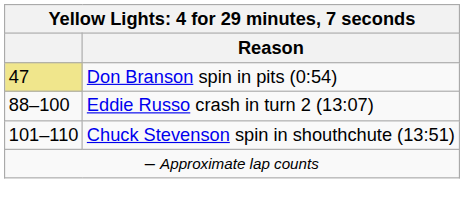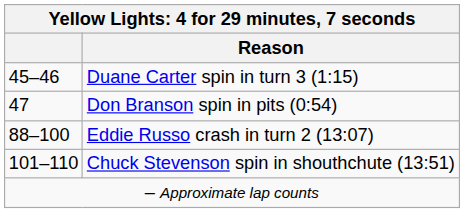 <table class="wikitable">
 <tr>
 <th colspan=2>Yellow Lights: 4 for 29 minutes, 7 seconds</th>
 </tr>
 <tr>
 <th></th>
 <th>Reason</th>
 </tr>
 <tr>
-<td style="background: khaki;">47</td>
+<td>45–46</td>
+<td><a href='#'>Duane Carter</a> spin in turn 3 (1:15)</td>
+</tr>
+<tr>
+<td>47</td>
 <td><a href='#'>Don Branson</a> spin in pits (0:54)</td>
 </tr>
 <tr>
 <td>88–100</td>
 <td><a href='#'>Eddie Russo</a> crash in turn 2 (13:07)</td>
 </tr>
 <tr>
 <td>101–110</td>
 <td><a href='#'>Chuck Stevenson</a> spin in shouthchute (13:51)</td>
 </tr>
 <tr>
 <td colspan=2 align=center> – <em><small>Approximate lap counts</small></em></td>
 </tr>
 </table>
